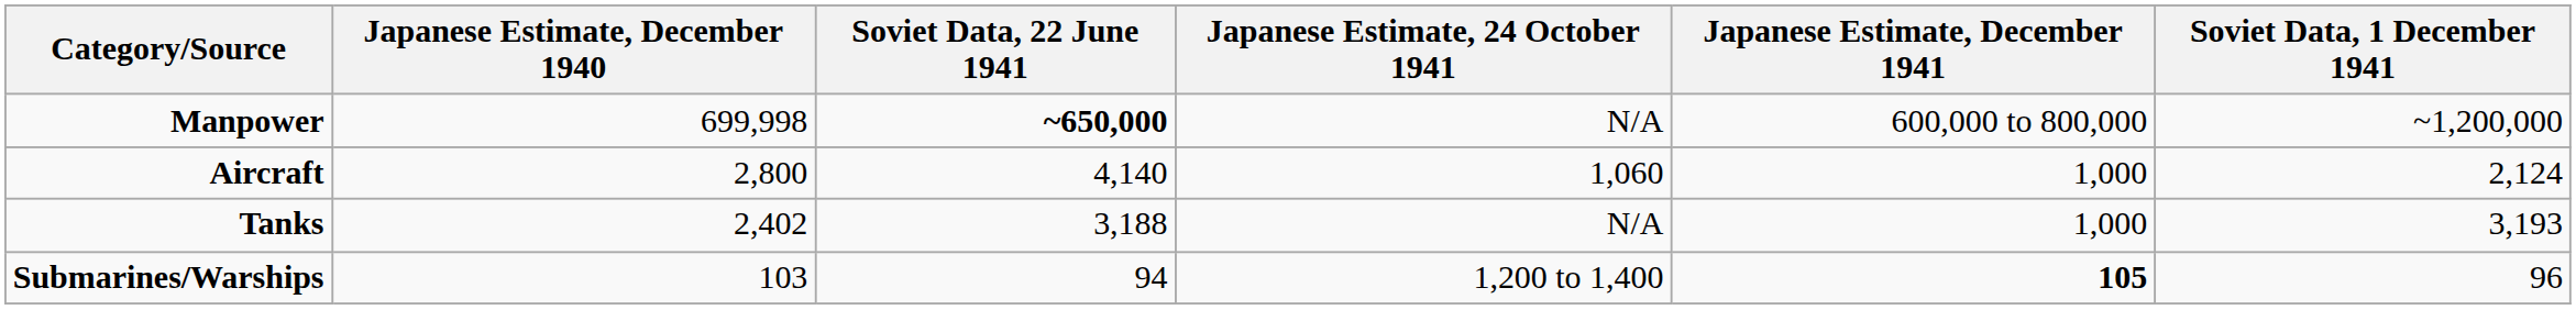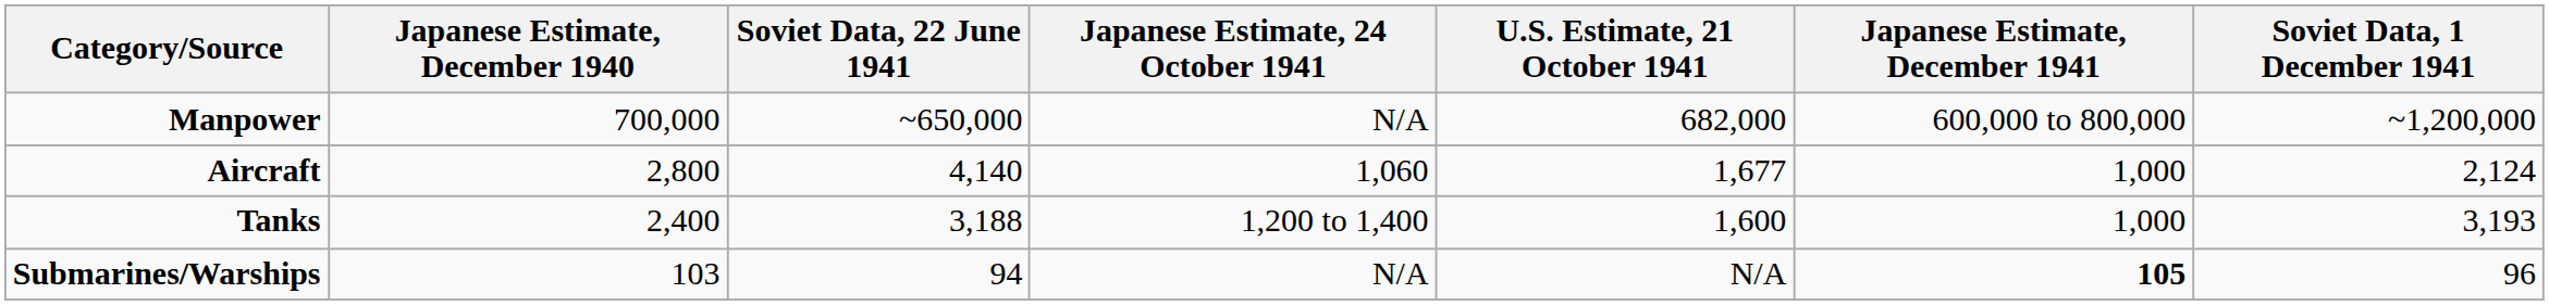 <table class="wikitable" style="text-align: right;">
 <tr>
 <th>Category/Source</th>
 <th>Japanese Estimate, December 1940</th>
 <th>Soviet Data, 22 June 1941</th>
 <th>Japanese Estimate, 24 October 1941</th>
+<th>U.S. Estimate, 21 October 1941</th>
 <th>Japanese Estimate, December 1941</th>
 <th>Soviet Data, 1 December 1941</th>
 </tr>
 <tr>
 <td><strong>Manpower</strong></td>
-<td>699,998</td>
-<td><strong>~650,000</strong></td>
+<td>700,000</td>
+<td>~650,000</td>
 <td>N/A</td>
+<td>682,000</td>
 <td>600,000 to 800,000</td>
 <td>~1,200,000</td>
 </tr>
 <tr>
 <td><strong>Aircraft</strong></td>
 <td>2,800</td>
 <td>4,140</td>
 <td>1,060</td>
+<td>1,677</td>
 <td>1,000</td>
 <td>2,124</td>
 </tr>
 <tr>
 <td><strong>Tanks</strong></td>
-<td>2,402</td>
+<td>2,400</td>
 <td>3,188</td>
-<td>N/A</td>
+<td>1,200 to 1,400</td>
+<td>1,600</td>
 <td>1,000</td>
 <td>3,193</td>
 </tr>
 <tr>
 <td><strong>Submarines/Warships</strong></td>
 <td>103</td>
 <td>94</td>
-<td>1,200 to 1,400</td>
+<td>N/A</td>
+<td>N/A</td>
 <td><strong>105</strong></td>
 <td>96</td>
 </tr>
 </table>
